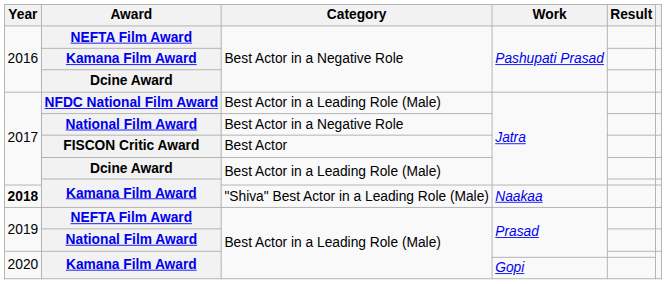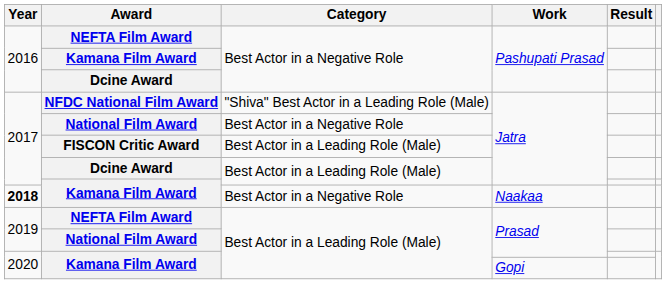 <table class="wikitable plainrowheaders sortable">
 <tr>
 <th>Year</th>
 <th>Award</th>
 <th>Category</th>
 <th>Work</th>
 <th>Result</th>
 <th class="unsortable"></th>
 </tr>
 <tr>
 <td rowspan="3">2016</td>
 <th scope="row"><a href='#'>NEFTA Film Award</a></th>
 <td rowspan="3">Best Actor in a Negative Role</td>
 <td rowspan="3"><em><a href='#'>Pashupati Prasad</a></em></td>
 <td></td>
 <td style="text-align:center;"></td>
 </tr>
 <tr>
 <th scope="row"><a href='#'>Kamana Film Award</a></th>
 <td></td>
 <td style="text-align:center;"></td>
 </tr>
 <tr>
 <th scope="row">Dcine Award</th>
 <td></td>
 <td></td>
 </tr>
 <tr>
 <td rowspan="5">2017</td>
 <th scope="row"><a href='#'>NFDC National Film Award</a></th>
-<td>Best Actor in a Leading Role (Male)</td>
+<td>"Shiva" Best Actor in a Leading Role (Male)</td>
 <td rowspan="5"><a href='#'><em>Jatra</em></a></td>
 <td></td>
 <td style="text-align:center;"></td>
 </tr>
 <tr>
 <th scope="row"><a href='#'>National Film Award</a></th>
 <td>Best Actor in a Negative Role</td>
 <td></td>
 <td style="text-align:center;"></td>
 </tr>
 <tr>
 <th scope="row">FISCON Critic Award</th>
-<td>Best Actor</td>
+<td>Best Actor in a Leading Role (Male)</td>
 <td></td>
 <td style="text-align:center;"><br></td>
 </tr>
 <tr>
 <th scope="row">Dcine Award</th>
 <td rowspan="2">Best Actor in a Leading Role (Male)</td>
 <td></td>
 <td style="text-align:center;"></td>
 </tr>
 <tr>
 <th rowspan="2" scope="row"><a href='#'>Kamana Film Award</a></th>
 <td></td>
 <td style="text-align:center;"></td>
 </tr>
 <tr>
 <td><strong>2018</strong></td>
-<td>"Shiva" Best Actor in a Leading Role (Male)</td>
+<td>Best Actor in a Negative Role</td>
 <td><em><a href='#'>Naakaa</a></em></td>
 <td></td>
 <td style="text-align:center;"></td>
 </tr>
 <tr>
 <td rowspan="2">2019</td>
 <th scope="row"><a href='#'>NEFTA Film Award</a></th>
 <td rowspan="4">Best Actor in a Leading Role (Male)</td>
 <td rowspan="3"><a href='#'><em>Prasad</em></a></td>
 <td></td>
 <td style="text-align:center;"><br></td>
 </tr>
 <tr>
 <th scope="row"><a href='#'>National Film Award</a></th>
 <td></td>
 <td style="text-align:center;"><br></td>
 </tr>
 <tr>
 <td rowspan="2">2020</td>
 <th rowspan="2" scope="row"><a href='#'>Kamana Film Award</a></th>
 <td></td>
 <td rowspan="2" style="text-align:center;"></td>
 </tr>
 <tr>
 <td><a href='#'><em>Gopi</em></a></td>
 <td></td>
 </tr>
 </table>
